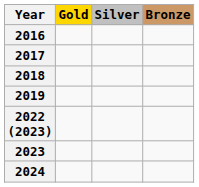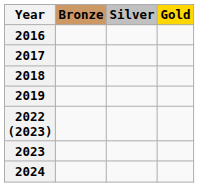 <table class="wikitable sortable">
 <tr>
 <th align="center">Year</th>
+<td align="center"  bgcolor="#CC9966"><strong>Bronze</strong></td>
+<td align="center"  bgcolor="silver"><strong>Silver</strong></td>
 <td align="center"  bgcolor="gold"><strong>Gold</strong></td>
-<td align="center"  bgcolor="silver"><strong>Silver</strong></td>
-<td align="center"  bgcolor="#CC9966"><strong>Bronze</strong></td>
 </tr>
 <tr>
 <th>2016</th>
 <td></td>
 <td></td>
 <td></td>
 </tr>
 <tr>
 <th>2017</th>
 <td></td>
 <td></td>
 <td></td>
 </tr>
 <tr>
 <th>2018</th>
 <td></td>
 <td></td>
 <td></td>
 </tr>
 <tr>
 <th>2019</th>
 <td></td>
 <td></td>
 <td></td>
 </tr>
 <tr>
 <th>2022<br>(2023)</th>
 <td></td>
 <td></td>
 <td></td>
 </tr>
 <tr>
 <th>2023</th>
 <td></td>
 <td></td>
 <td></td>
 </tr>
 <tr>
 <th>2024</th>
 <td></td>
 <td></td>
 <td></td>
 </tr>
 </table>
